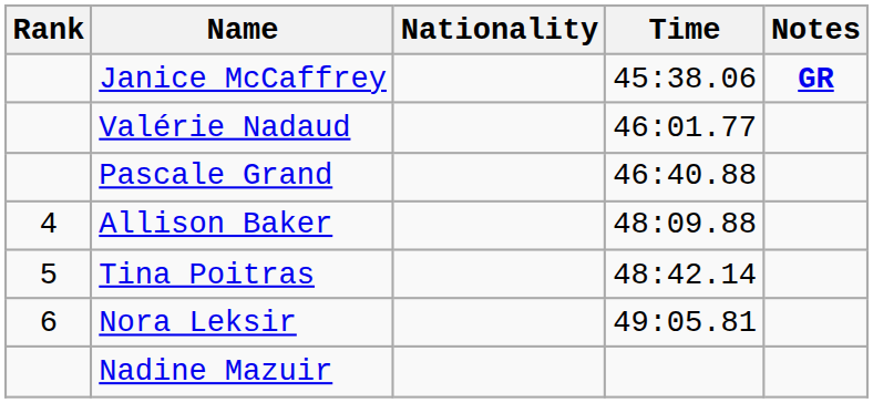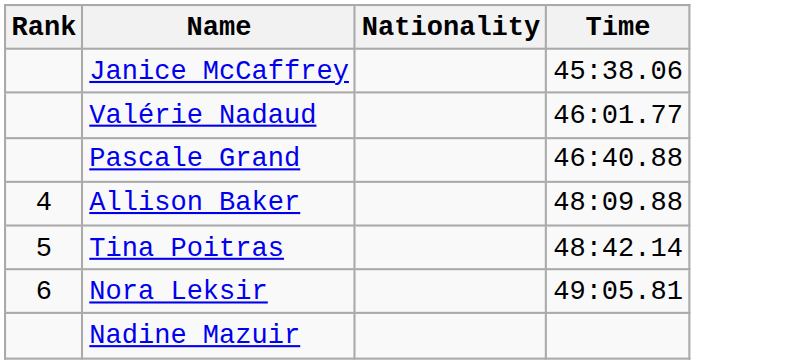 <table class="wikitable sortable" style="text-align:center">
 <tr>
 <th>Rank</th>
 <th>Name</th>
 <th>Nationality</th>
 <th>Time</th>
-<th>Notes</th>
 </tr>
 <tr>
 <td></td>
 <td align=left><a href='#'>Janice McCaffrey</a></td>
 <td align=left></td>
 <td>45:38.06</td>
-<td><strong><a href='#'>GR</a></strong></td>
 </tr>
 <tr>
 <td></td>
 <td align=left><a href='#'>Valérie Nadaud</a></td>
 <td align=left></td>
 <td>46:01.77</td>
-<td></td>
 </tr>
 <tr>
 <td></td>
 <td align=left><a href='#'>Pascale Grand</a></td>
 <td align=left></td>
 <td>46:40.88</td>
-<td></td>
 </tr>
 <tr>
 <td>4</td>
 <td align=left><a href='#'>Allison Baker</a></td>
 <td align=left></td>
 <td>48:09.88</td>
-<td></td>
 </tr>
 <tr>
 <td>5</td>
 <td align=left><a href='#'>Tina Poitras</a></td>
 <td align=left></td>
 <td>48:42.14</td>
-<td></td>
 </tr>
 <tr>
 <td>6</td>
 <td align=left><a href='#'>Nora Leksir</a></td>
 <td align=left></td>
 <td>49:05.81</td>
-<td></td>
 </tr>
 <tr>
 <td></td>
 <td align=left><a href='#'>Nadine Mazuir</a></td>
 <td align=left></td>
 <td></td>
-<td></td>
 </tr>
 </table>
